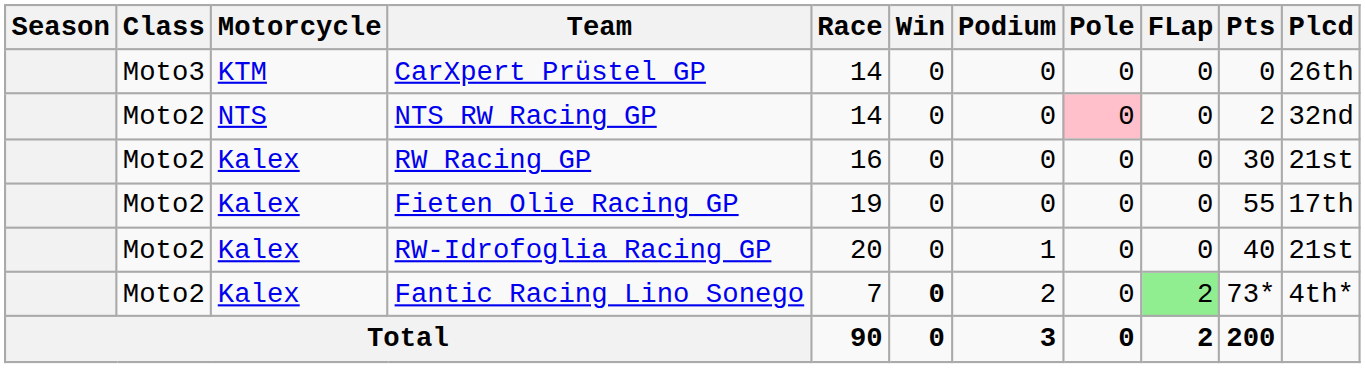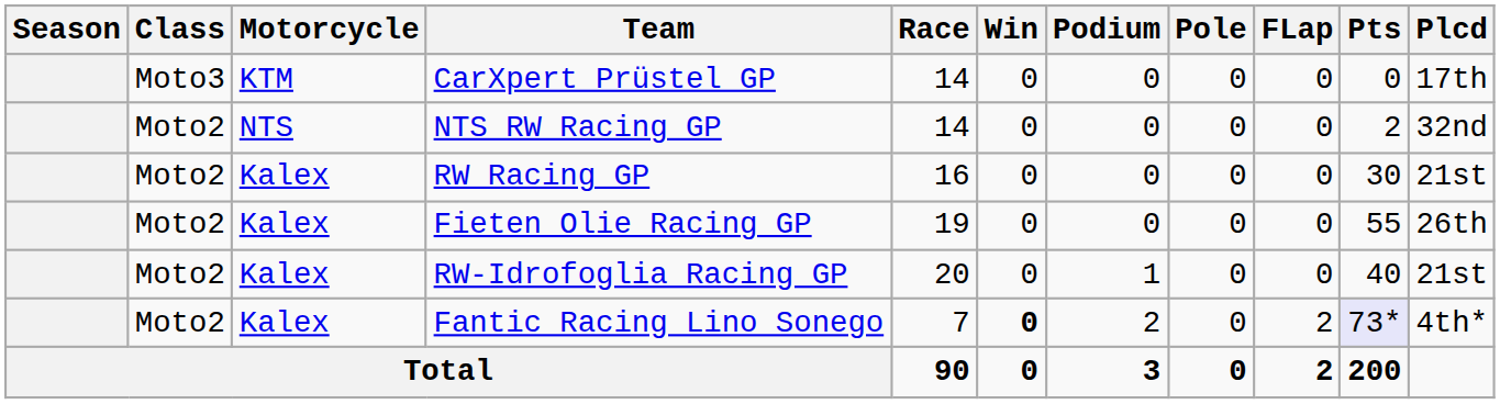 <table class="wikitable" style="text-align:right;">
 <tr>
 <th>Season</th>
 <th>Class</th>
 <th>Motorcycle</th>
 <th>Team</th>
 <th>Race</th>
 <th>Win</th>
 <th>Podium</th>
 <th>Pole</th>
 <th>FLap</th>
 <th>Pts</th>
 <th>Plcd</th>
 </tr>
 <tr>
 <th></th>
 <td>Moto3</td>
 <td style="text-align:left;"><a href='#'>KTM</a></td>
 <td style="text-align:left;"><a href='#'>CarXpert Prüstel GP</a></td>
 <td>14</td>
 <td>0</td>
 <td>0</td>
 <td>0</td>
 <td>0</td>
 <td>0</td>
-<td>26th</td>
+<td>17th</td>
 </tr>
 <tr>
 <th></th>
 <td>Moto2</td>
 <td style="text-align:left;"><a href='#'>NTS</a></td>
 <td style="text-align:left;"><a href='#'>NTS RW Racing GP</a></td>
 <td>14</td>
 <td>0</td>
 <td>0</td>
-<td style="background: pink;">0</td>
+<td>0</td>
 <td>0</td>
 <td>2</td>
 <td>32nd</td>
 </tr>
 <tr>
 <th></th>
 <td>Moto2</td>
 <td style="text-align:left;"><a href='#'>Kalex</a></td>
 <td style="text-align:left;"><a href='#'>RW Racing GP</a></td>
 <td>16</td>
 <td>0</td>
 <td>0</td>
 <td>0</td>
 <td>0</td>
 <td>30</td>
 <td>21st</td>
 </tr>
 <tr>
 <th></th>
 <td>Moto2</td>
 <td style="text-align:left;"><a href='#'>Kalex</a></td>
 <td style="text-align:left;"><a href='#'>Fieten Olie Racing GP</a></td>
 <td>19</td>
 <td>0</td>
 <td>0</td>
 <td>0</td>
 <td>0</td>
 <td>55</td>
-<td>17th</td>
+<td>26th</td>
 </tr>
 <tr>
 <th></th>
 <td>Moto2</td>
 <td style="text-align:left;"><a href='#'>Kalex</a></td>
 <td style="text-align:left;"><a href='#'>RW-Idrofoglia Racing GP</a></td>
 <td>20</td>
 <td>0</td>
 <td>1</td>
 <td>0</td>
 <td>0</td>
 <td>40</td>
 <td>21st</td>
 </tr>
 <tr>
 <th></th>
 <td>Moto2</td>
 <td style="text-align:left;"><a href='#'>Kalex</a></td>
 <td style="text-align:left;"><a href='#'>Fantic Racing Lino Sonego</a></td>
 <td>7</td>
 <td><strong>0</strong></td>
 <td>2</td>
 <td>0</td>
-<td style="background: lightgreen;">2</td>
-<td>73*</td>
+<td>2</td>
+<td style="background: lavender;">73*</td>
 <td>4th*</td>
 </tr>
 <tr>
 <th colspan="4">Total</th>
 <td><strong>90</strong></td>
 <td><strong>0</strong></td>
 <td><strong>3</strong></td>
 <td><strong>0</strong></td>
 <td><strong>2</strong></td>
 <td><strong>200</strong></td>
 <td></td>
 </tr>
 </table>
